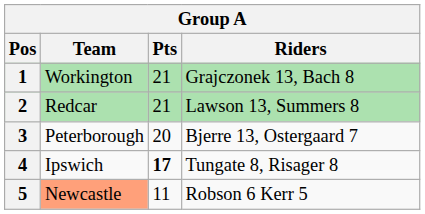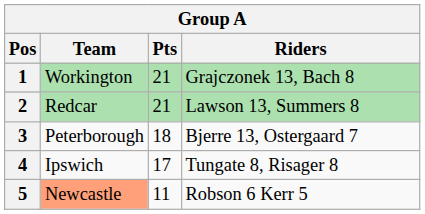 <table class="wikitable">
 <tr>
 <th colspan="4">Group A</th>
 </tr>
 <tr>
 <th width=20>Pos</th>
 <th width=80>Team</th>
 <th width=20>Pts</th>
 <th width=200>Riders</th>
 </tr>
 <tr style="background:#ACE1AF;">
 <th>1</th>
 <td>Workington</td>
 <td>21</td>
 <td>Grajczonek 13, Bach 8</td>
 </tr>
 <tr style="background:#ACE1AF;">
 <th>2</th>
 <td>Redcar</td>
 <td>21</td>
 <td>Lawson 13, Summers 8</td>
 </tr>
 <tr>
 <th>3</th>
 <td>Peterborough</td>
-<td>20</td>
+<td>18</td>
 <td>Bjerre 13, Ostergaard 7</td>
 </tr>
 <tr>
 <th>4</th>
 <td>Ipswich</td>
-<td><strong>17</strong></td>
+<td>17</td>
 <td>Tungate 8, Risager 8</td>
 </tr>
 <tr>
 <th>5</th>
 <td style="background: lightsalmon;">Newcastle</td>
 <td>11</td>
 <td>Robson 6 Kerr 5</td>
 </tr>
 </table>
